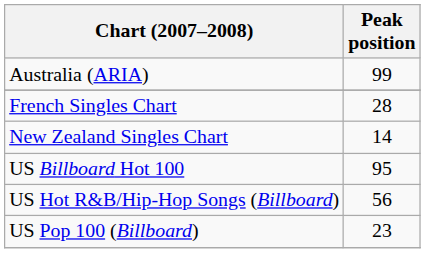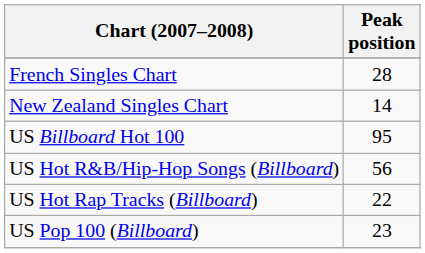 <table class="wikitable">
 <tr>
 <th align="left">Chart (2007–2008)</th>
 <th align="left">Peak<br>position</th>
-</tr>
-<tr>
-<td>Australia (<a href='#'>ARIA</a>)</td>
-<td align="center">99</td>
 </tr>
 <tr>
 </tr>
 <tr>
 <td align="left"><a href='#'>French Singles Chart</a></td>
 <td align="center">28</td>
 </tr>
 <tr>
 <td align="left"><a href='#'>New Zealand Singles Chart</a></td>
 <td align="center">14</td>
 </tr>
 <tr>
 <td align="left">US <a href='#'><em>Billboard</em> Hot 100</a></td>
 <td align="center">95</td>
 </tr>
 <tr>
 <td align="left">US <a href='#'>Hot R&B/Hip-Hop Songs</a> (<em><a href='#'>Billboard</a></em>)</td>
 <td align="center">56</td>
 </tr>
 <tr>
+<td align="left">US <a href='#'>Hot Rap Tracks</a> (<em><a href='#'>Billboard</a></em>)</td>
+<td align="center">22</td>
+</tr>
+<tr>
 <td align="left">US <a href='#'>Pop 100</a> (<em><a href='#'>Billboard</a></em>)</td>
 <td align="center">23</td>
 </tr>
 <tr>
 </tr>
 </table>
